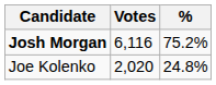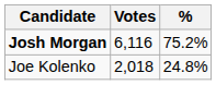 <table class="wikitable">
 <tr>
 <th>Candidate</th>
 <th>Votes</th>
 <th>%</th>
 </tr>
 <tr>
 <td><strong>Josh Morgan</strong></td>
 <td>6,116</td>
 <td>75.2%</td>
 </tr>
 <tr>
 <td>Joe Kolenko</td>
-<td>2,020</td>
+<td>2,018</td>
 <td>24.8%</td>
 </tr>
 </table>
